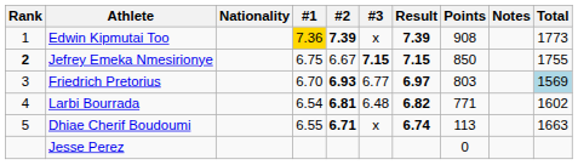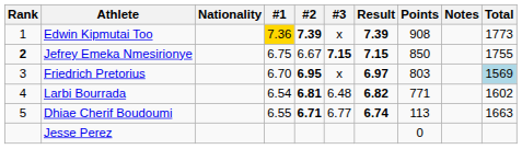 <table class="wikitable sortable" style="text-align:center">
 <tr>
 <th>Rank</th>
 <th>Athlete</th>
 <th>Nationality</th>
 <th>#1</th>
 <th>#2</th>
 <th>#3</th>
 <th>Result</th>
 <th>Points</th>
 <th>Notes</th>
 <th>Total</th>
 </tr>
 <tr>
 <td>1</td>
 <td align=left><a href='#'>Edwin Kipmutai Too</a></td>
 <td align=left></td>
 <td style="background: gold;">7.36</td>
 <td><strong>7.39</strong></td>
 <td>x</td>
 <td><strong>7.39</strong></td>
 <td>908</td>
 <td></td>
 <td>1773</td>
 </tr>
 <tr>
 <td><strong>2</strong></td>
 <td align=left><a href='#'>Jefrey Emeka Nmesirionye</a></td>
 <td align=left></td>
 <td>6.75</td>
 <td>6.67</td>
 <td><strong>7.15</strong></td>
 <td><strong>7.15</strong></td>
 <td>850</td>
 <td></td>
 <td>1755</td>
 </tr>
 <tr>
 <td>3</td>
 <td align=left><a href='#'>Friedrich Pretorius</a></td>
 <td align=left></td>
 <td>6.70</td>
-<td><strong>6.93</strong></td>
-<td>6.77</td>
+<td><strong>6.95</strong></td>
+<td>x</td>
 <td><strong>6.97</strong></td>
 <td>803</td>
 <td></td>
 <td style="background: lightblue;">1569</td>
 </tr>
 <tr>
 <td>4</td>
 <td align=left><a href='#'>Larbi Bourrada</a></td>
 <td align=left></td>
 <td>6.54</td>
 <td><strong>6.81</strong></td>
 <td>6.48</td>
 <td><strong>6.82</strong></td>
 <td>771</td>
 <td></td>
 <td>1602</td>
 </tr>
 <tr>
 <td>5</td>
 <td align=left><a href='#'>Dhiae Cherif Boudoumi</a></td>
 <td align=left></td>
 <td>6.55</td>
 <td><strong>6.71</strong></td>
-<td>x</td>
+<td>6.77</td>
 <td><strong>6.74</strong></td>
 <td>113</td>
 <td></td>
 <td>1663</td>
 </tr>
 <tr>
 <td></td>
 <td align=left><a href='#'>Jesse Perez</a></td>
 <td align=left></td>
 <td></td>
 <td></td>
 <td></td>
 <td></td>
 <td>0</td>
 <td></td>
 <td></td>
 </tr>
 </table>
